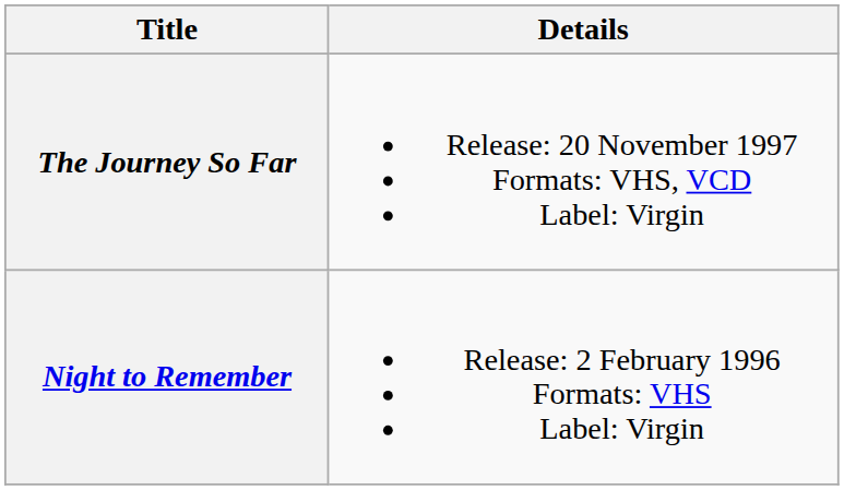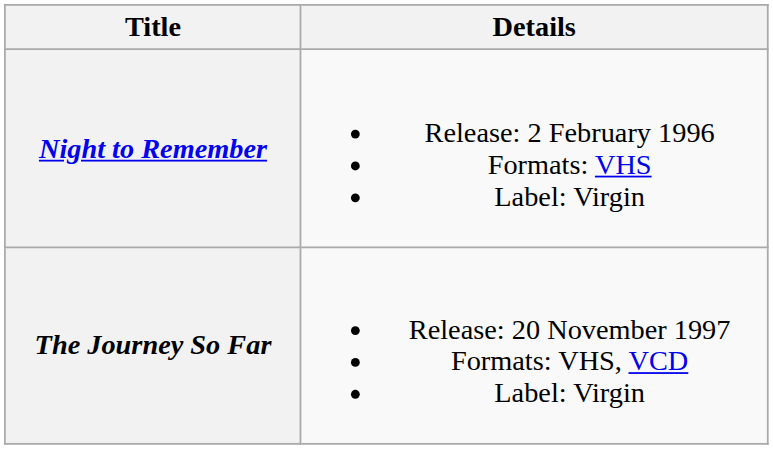 <table class="wikitable plainrowheaders" style="text-align:center;">
 <tr>
 <th scope="col" style="width:10em;">Title</th>
 <th scope="col" style="width:16em;">Details</th>
 </tr>
 <tr>
+<th scope="row"><em><a href='#'>Night to Remember</a></em></th>
+<td><br><ul><li>Release: 2 February 1996</li><li>Formats: <a href='#'>VHS</a></li><li>Label: Virgin</li></ul></td>
+</tr>
+<tr>
 <th scope="row"><em>The Journey So Far</em></th>
 <td><br><ul><li>Release: 20 November 1997</li><li>Formats: VHS, <a href='#'>VCD</a></li><li>Label: Virgin</li></ul></td>
 </tr>
-<tr>
-<th scope="row"><em><a href='#'>Night to Remember</a></em></th>
-<td><br><ul><li>Release: 2 February 1996</li><li>Formats: <a href='#'>VHS</a></li><li>Label: Virgin</li></ul></td>
-</tr>
 </table>
